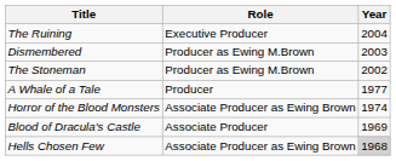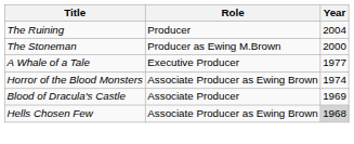 <table class="wikitable">
 <tr>
 <th>Title</th>
 <th>Role</th>
 <th>Year</th>
 </tr>
 <tr>
 <td><em>The Ruining</em></td>
-<td>Executive Producer</td>
+<td>Producer</td>
 <td>2004</td>
-</tr>
-<tr>
-<td><em>Dismembered</em></td>
-<td>Producer as Ewing M.Brown</td>
-<td>2003</td>
 </tr>
 <tr>
 <td><em>The Stoneman</em></td>
 <td>Producer as Ewing M.Brown</td>
-<td>2002</td>
+<td>2000</td>
 </tr>
 <tr>
 <td><em>A Whale of a Tale</em></td>
-<td>Producer</td>
+<td>Executive Producer</td>
 <td>1977</td>
 </tr>
 <tr>
 <td><em>Horror of the Blood Monsters</em></td>
 <td>Associate Producer as Ewing Brown</td>
 <td>1974</td>
 </tr>
 <tr>
 <td><em>Blood of Dracula's Castle</em></td>
 <td>Associate Producer</td>
 <td>1969</td>
 </tr>
 <tr>
 <td><em>Hells Chosen Few</em></td>
 <td>Associate Producer as Ewing Brown</td>
 <td style="background: lightgrey;">1968</td>
 </tr>
 </table>
